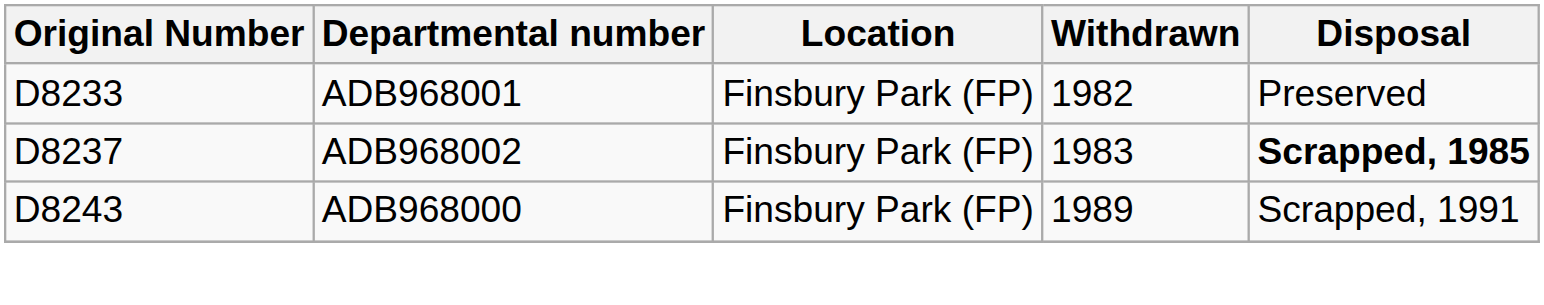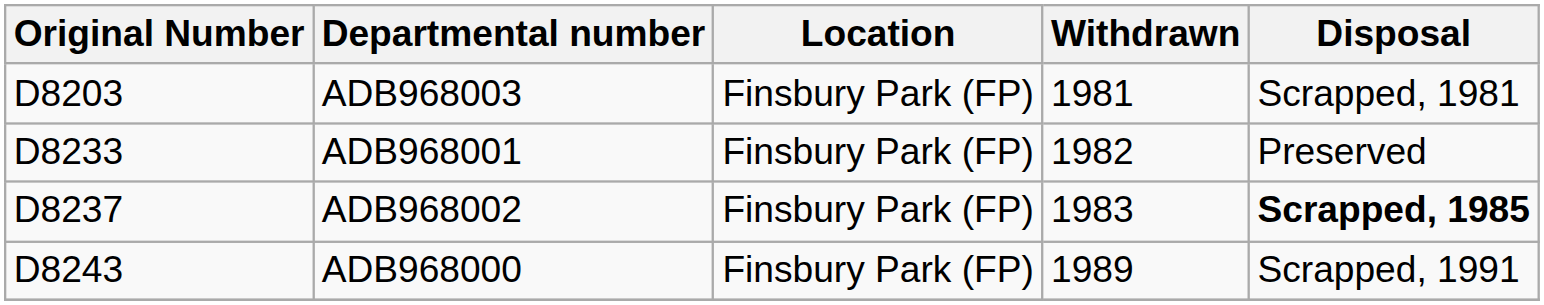 <table class="wikitable">
 <tr>
 <th>Original Number</th>
 <th>Departmental number</th>
 <th>Location</th>
 <th>Withdrawn</th>
 <th>Disposal</th>
+</tr>
+<tr>
+<td>D8203</td>
+<td>ADB968003</td>
+<td>Finsbury Park (FP)</td>
+<td>1981</td>
+<td>Scrapped, 1981</td>
 </tr>
 <tr>
 <td>D8233</td>
 <td>ADB968001</td>
 <td>Finsbury Park (FP)</td>
 <td>1982</td>
 <td>Preserved</td>
 </tr>
 <tr>
 <td>D8237</td>
 <td>ADB968002</td>
 <td>Finsbury Park (FP)</td>
 <td>1983</td>
 <td><strong>Scrapped, 1985</strong></td>
 </tr>
 <tr>
 <td>D8243</td>
 <td>ADB968000</td>
 <td>Finsbury Park (FP)</td>
 <td>1989</td>
 <td>Scrapped, 1991</td>
 </tr>
 <tr>
 </tr>
 </table>
